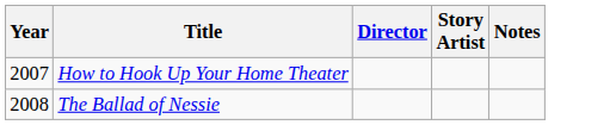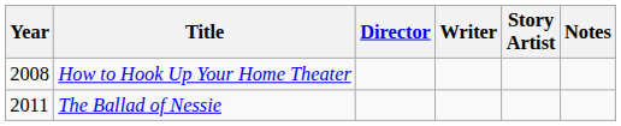 <table class="wikitable">
 <tr>
 <th>Year</th>
 <th>Title</th>
 <th><a href='#'>Director</a></th>
+<th>Writer</th>
 <th>Story<br>Artist</th>
 <th>Notes</th>
 </tr>
 <tr>
-<td>2007</td>
+<td>2008</td>
 <td><em><a href='#'>How to Hook Up Your Home Theater</a></em></td>
+<td></td>
 <td></td>
 <td></td>
 <td></td>
 </tr>
 <tr>
-<td>2008</td>
+<td>2011</td>
 <td><em><a href='#'>The Ballad of Nessie</a></em></td>
+<td></td>
 <td></td>
 <td></td>
 <td></td>
 </tr>
 </table>
